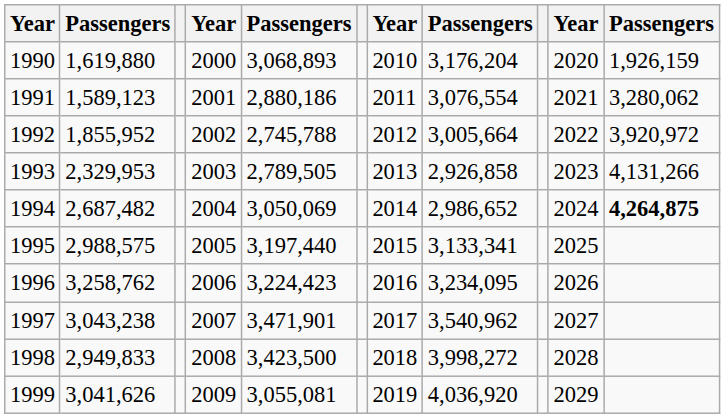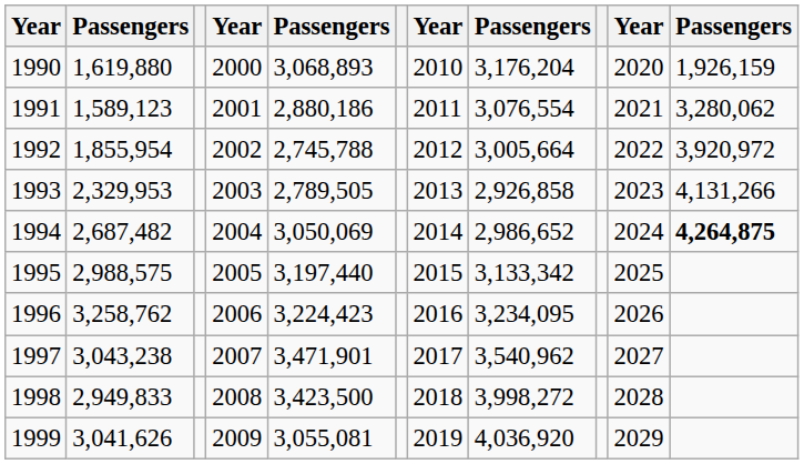 <table class="wikitable" style="font-size: 95%">
 <tr>
 <th>Year</th>
 <th>Passengers</th>
 <th></th>
 <th>Year</th>
 <th>Passengers</th>
 <th></th>
 <th>Year</th>
 <th>Passengers</th>
 <th></th>
 <th>Year</th>
 <th>Passengers</th>
 </tr>
 <tr>
 <td>1990</td>
 <td>1,619,880</td>
 <td></td>
 <td>2000</td>
 <td>3,068,893</td>
 <td></td>
 <td>2010</td>
 <td>3,176,204</td>
 <td></td>
 <td>2020</td>
 <td>1,926,159</td>
 </tr>
 <tr>
 <td>1991</td>
 <td>1,589,123</td>
 <td></td>
 <td>2001</td>
 <td>2,880,186</td>
 <td></td>
 <td>2011</td>
 <td>3,076,554</td>
 <td></td>
 <td>2021</td>
 <td>3,280,062</td>
 </tr>
 <tr>
 <td>1992</td>
-<td>1,855,952</td>
+<td>1,855,954</td>
 <td></td>
 <td>2002</td>
 <td>2,745,788</td>
 <td></td>
 <td>2012</td>
 <td>3,005,664</td>
 <td></td>
 <td>2022</td>
 <td>3,920,972</td>
 </tr>
 <tr>
 <td>1993</td>
 <td>2,329,953</td>
 <td></td>
 <td>2003</td>
 <td>2,789,505</td>
 <td></td>
 <td>2013</td>
 <td>2,926,858</td>
 <td></td>
 <td>2023</td>
 <td>4,131,266</td>
 </tr>
 <tr>
 <td>1994</td>
 <td>2,687,482</td>
 <td></td>
 <td>2004</td>
 <td>3,050,069</td>
 <td></td>
 <td>2014</td>
 <td>2,986,652</td>
 <td></td>
 <td>2024</td>
 <td><strong>4,264,875</strong></td>
 </tr>
 <tr>
 <td>1995</td>
 <td>2,988,575</td>
 <td></td>
 <td>2005</td>
 <td>3,197,440</td>
 <td></td>
 <td>2015</td>
-<td>3,133,341</td>
+<td>3,133,342</td>
 <td></td>
 <td>2025</td>
 <td></td>
 </tr>
 <tr>
 <td>1996</td>
 <td>3,258,762</td>
 <td></td>
 <td>2006</td>
 <td>3,224,423</td>
 <td></td>
 <td>2016</td>
 <td>3,234,095</td>
 <td></td>
 <td>2026</td>
 <td></td>
 </tr>
 <tr>
 <td>1997</td>
 <td>3,043,238</td>
 <td></td>
 <td>2007</td>
 <td>3,471,901</td>
 <td></td>
 <td>2017</td>
 <td>3,540,962</td>
 <td></td>
 <td>2027</td>
 <td></td>
 </tr>
 <tr>
 <td>1998</td>
 <td>2,949,833</td>
 <td></td>
 <td>2008</td>
 <td>3,423,500</td>
 <td></td>
 <td>2018</td>
 <td>3,998,272</td>
 <td></td>
 <td>2028</td>
 <td></td>
 </tr>
 <tr>
 <td>1999</td>
 <td>3,041,626</td>
 <td></td>
 <td>2009</td>
 <td>3,055,081</td>
 <td></td>
 <td>2019</td>
 <td>4,036,920</td>
 <td></td>
 <td>2029</td>
 <td></td>
 </tr>
 </table>
